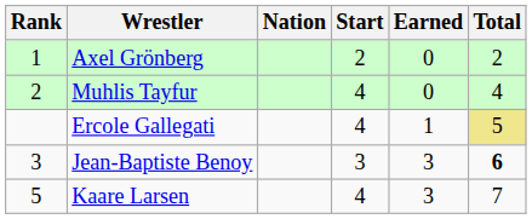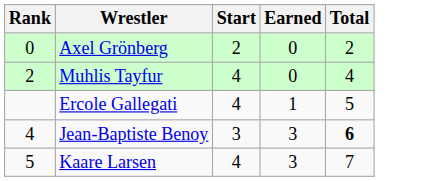 <table class="wikitable sortable" style="text-align:center;">
 <tr>
 <th>Rank</th>
 <th>Wrestler</th>
-<th>Nation</th>
 <th>Start</th>
 <th>Earned</th>
 <th>Total</th>
 </tr>
 <tr style="background:#cfc;">
-<td>1</td>
+<td>0</td>
 <td align=left><a href='#'>Axel Grönberg</a></td>
-<td align=left></td>
 <td>2</td>
 <td>0</td>
 <td>2</td>
 </tr>
 <tr style="background:#cfc;">
 <td>2</td>
 <td align=left><a href='#'>Muhlis Tayfur</a></td>
-<td align=left></td>
 <td>4</td>
 <td>0</td>
 <td>4</td>
 </tr>
 <tr>
 <td></td>
 <td align=left><a href='#'>Ercole Gallegati</a></td>
-<td align=left></td>
 <td>4</td>
 <td>1</td>
-<td style="background: khaki;">5</td>
+<td>5</td>
 </tr>
 <tr>
-<td>3</td>
+<td>4</td>
 <td align=left><a href='#'>Jean-Baptiste Benoy</a></td>
-<td align=left></td>
 <td>3</td>
 <td>3</td>
 <td><strong>6</strong></td>
 </tr>
 <tr>
 <td>5</td>
 <td align=left><a href='#'>Kaare Larsen</a></td>
-<td align=left></td>
 <td>4</td>
 <td>3</td>
 <td>7</td>
 </tr>
 </table>
